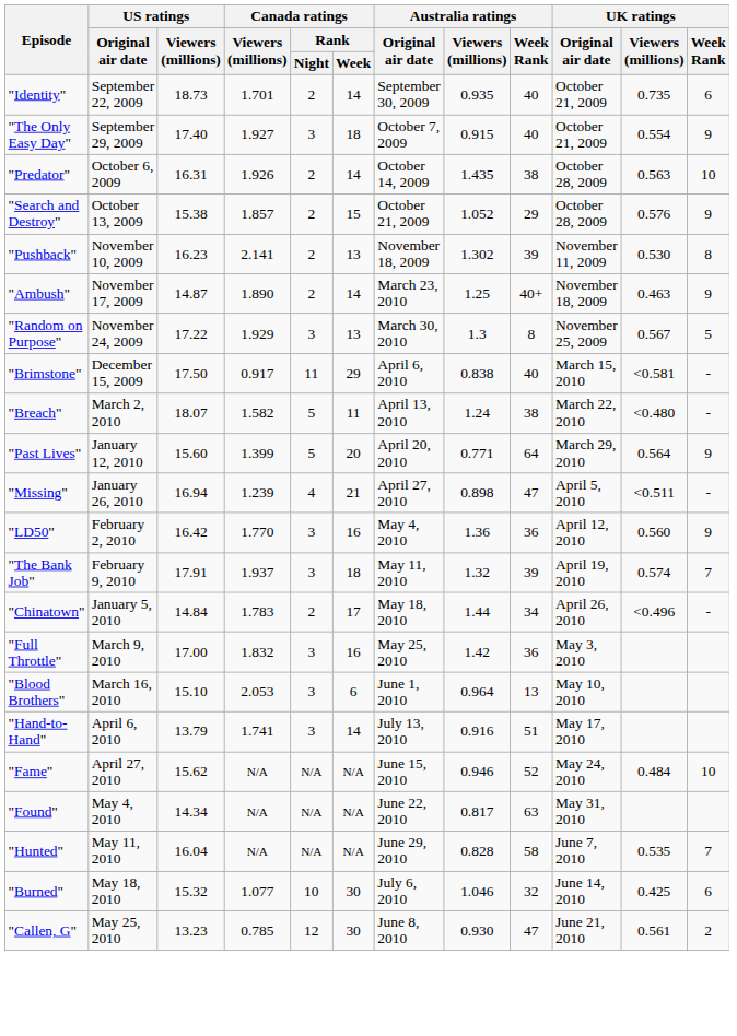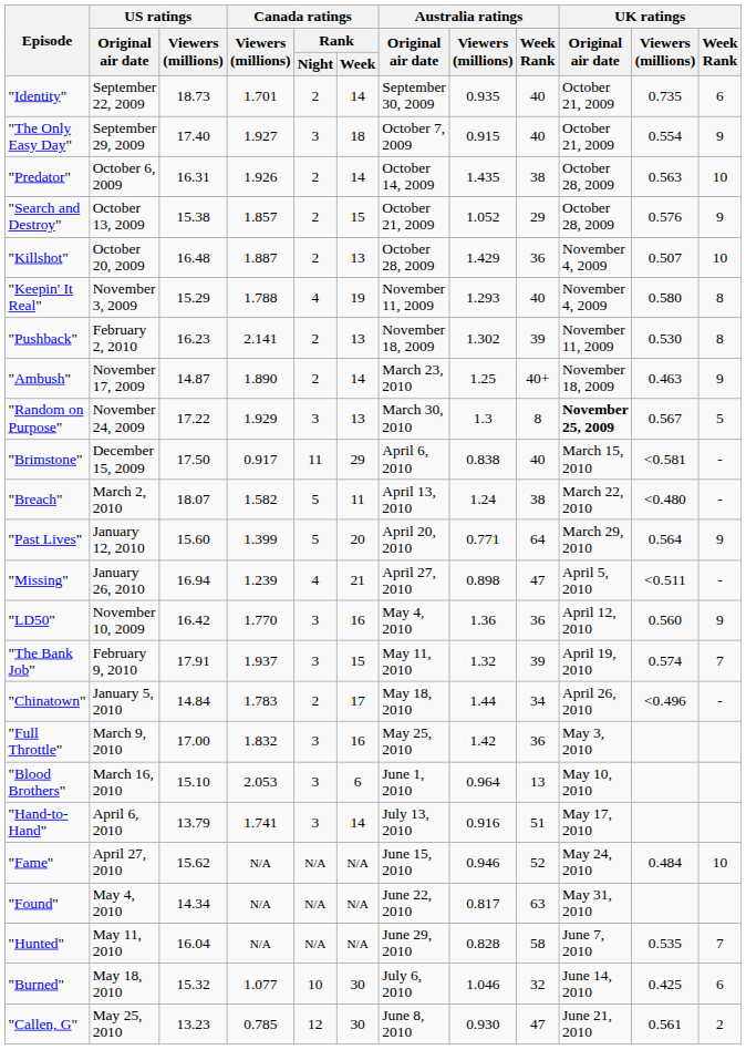 <table class="wikitable">
 <tr>
 <th rowspan="3">Episode</th>
 <th colspan="2">US ratings</th>
 <th colspan="3">Canada ratings</th>
 <th colspan="3">Australia ratings</th>
 <th colspan="3">UK ratings</th>
 </tr>
 <tr>
 <th rowspan="2">Original air date</th>
 <th rowspan="2">Viewers<br>(millions)</th>
 <th rowspan="2">Viewers<br>(millions)</th>
 <th colspan="2">Rank</th>
 <th rowspan="2">Original air date</th>
 <th rowspan="2">Viewers<br>(millions)</th>
 <th rowspan="2">Week Rank</th>
 <th rowspan="2">Original air date</th>
 <th rowspan="2">Viewers<br>(millions)</th>
 <th rowspan="2">Week<br>Rank</th>
 </tr>
 <tr>
 <th>Night</th>
 <th>Week</th>
 </tr>
 <tr>
 <td>"<a href='#'>Identity</a>"</td>
 <td>September 22, 2009</td>
 <td style="text-align:center;">18.73</td>
 <td style="text-align:center;">1.701</td>
 <td style="text-align:center;">2</td>
 <td style="text-align:center;">14</td>
 <td>September 30, 2009</td>
 <td style="text-align:center;">0.935</td>
 <td style="text-align:center;">40</td>
 <td>October 21, 2009</td>
 <td style="text-align:center;">0.735</td>
 <td style="text-align:center;">6</td>
 </tr>
 <tr>
 <td>"<a href='#'>The Only Easy Day</a>"</td>
 <td>September 29, 2009</td>
 <td style="text-align:center;">17.40</td>
 <td style="text-align:center;">1.927</td>
 <td style="text-align:center;">3</td>
 <td style="text-align:center;">18</td>
 <td>October 7, 2009</td>
 <td style="text-align:center;">0.915</td>
 <td style="text-align:center;">40</td>
 <td>October 21, 2009</td>
 <td style="text-align:center;">0.554</td>
 <td style="text-align:center;">9</td>
 </tr>
 <tr>
 <td>"<a href='#'>Predator</a>"</td>
 <td>October 6, 2009</td>
 <td style="text-align:center;">16.31</td>
 <td style="text-align:center;">1.926</td>
 <td style="text-align:center;">2</td>
 <td style="text-align:center;">14</td>
 <td>October 14, 2009</td>
 <td style="text-align:center;">1.435</td>
 <td style="text-align:center;">38</td>
 <td>October 28, 2009</td>
 <td style="text-align:center;">0.563</td>
 <td style="text-align:center;">10</td>
 </tr>
 <tr>
 <td>"<a href='#'>Search and Destroy</a>"</td>
 <td>October 13, 2009</td>
 <td style="text-align:center;">15.38</td>
 <td style="text-align:center;">1.857</td>
 <td style="text-align:center;">2</td>
 <td style="text-align:center;">15</td>
 <td>October 21, 2009</td>
 <td style="text-align:center;">1.052</td>
 <td style="text-align:center;">29</td>
 <td>October 28, 2009</td>
 <td style="text-align:center;">0.576</td>
 <td style="text-align:center;">9</td>
 </tr>
 <tr>
+<td>"<a href='#'>Killshot</a>"</td>
+<td>October 20, 2009</td>
+<td style="text-align:center;">16.48</td>
+<td style="text-align:center;">1.887</td>
+<td style="text-align:center;">2</td>
+<td style="text-align:center;">13</td>
+<td>October 28, 2009</td>
+<td style="text-align:center;">1.429</td>
+<td style="text-align:center;">36</td>
+<td>November 4, 2009</td>
+<td style="text-align:center;">0.507</td>
+<td style="text-align:center;">10</td>
+</tr>
+<tr>
+<td>"<a href='#'>Keepin' It Real</a>"</td>
+<td>November 3, 2009</td>
+<td style="text-align:center;">15.29</td>
+<td style="text-align:center;">1.788</td>
+<td style="text-align:center;">4</td>
+<td style="text-align:center;">19</td>
+<td>November 11, 2009</td>
+<td style="text-align:center;">1.293</td>
+<td style="text-align:center;">40</td>
+<td>November 4, 2009</td>
+<td style="text-align:center;">0.580</td>
+<td style="text-align:center;">8</td>
+</tr>
+<tr>
 <td>"<a href='#'>Pushback</a>"</td>
-<td>November 10, 2009</td>
+<td>February 2, 2010</td>
 <td style="text-align:center;">16.23</td>
 <td style="text-align:center;">2.141</td>
 <td style="text-align:center;">2</td>
 <td style="text-align:center;">13</td>
 <td>November 18, 2009</td>
 <td style="text-align:center;">1.302</td>
 <td style="text-align:center;">39</td>
 <td>November 11, 2009</td>
 <td style="text-align:center;">0.530</td>
 <td style="text-align:center;">8</td>
 </tr>
 <tr>
 <td>"<a href='#'>Ambush</a>"</td>
 <td>November 17, 2009</td>
 <td style="text-align:center;">14.87</td>
 <td style="text-align:center;">1.890</td>
 <td style="text-align:center;">2</td>
 <td style="text-align:center;">14</td>
 <td>March 23, 2010</td>
 <td style="text-align:center;">1.25</td>
 <td style="text-align:center;">40+</td>
 <td>November 18, 2009</td>
 <td style="text-align:center;">0.463</td>
 <td style="text-align:center;">9</td>
 </tr>
 <tr>
 <td>"<a href='#'>Random on Purpose</a>"</td>
 <td>November 24, 2009</td>
 <td style="text-align:center;">17.22</td>
 <td style="text-align:center;">1.929</td>
 <td style="text-align:center;">3</td>
 <td style="text-align:center;">13</td>
 <td>March 30, 2010</td>
 <td style="text-align:center;">1.3</td>
 <td style="text-align:center;">8</td>
-<td>November 25, 2009</td>
+<td><strong>November 25, 2009</strong></td>
 <td style="text-align:center;">0.567</td>
 <td style="text-align:center;">5</td>
 </tr>
 <tr>
 <td>"<a href='#'>Brimstone</a>"</td>
 <td>December 15, 2009</td>
 <td style="text-align:center;">17.50</td>
 <td style="text-align:center;">0.917</td>
 <td style="text-align:center;">11</td>
 <td style="text-align:center;">29</td>
 <td>April 6, 2010</td>
 <td style="text-align:center;">0.838</td>
 <td style="text-align:center;">40</td>
 <td>March 15, 2010</td>
 <td style="text-align:center;"><0.581</td>
 <td style="text-align:center;">-</td>
 </tr>
 <tr>
 <td>"<a href='#'>Breach</a>"</td>
 <td>March 2, 2010</td>
 <td style="text-align:center;">18.07</td>
 <td style="text-align:center;">1.582</td>
 <td style="text-align:center;">5</td>
 <td style="text-align:center;">11</td>
 <td>April 13, 2010</td>
 <td style="text-align:center;">1.24</td>
 <td style="text-align:center;">38</td>
 <td>March 22, 2010</td>
 <td style="text-align:center;"><0.480</td>
 <td style="text-align:center;">-</td>
 </tr>
 <tr>
 <td>"<a href='#'>Past Lives</a>"</td>
 <td>January 12, 2010</td>
 <td style="text-align:center;">15.60</td>
 <td style="text-align:center;">1.399</td>
 <td style="text-align:center;">5</td>
 <td style="text-align:center;">20</td>
 <td>April 20, 2010</td>
 <td style="text-align:center;">0.771</td>
 <td style="text-align:center;">64</td>
 <td>March 29, 2010</td>
 <td style="text-align:center;">0.564</td>
 <td style="text-align:center;">9</td>
 </tr>
 <tr>
 <td>"<a href='#'>Missing</a>"</td>
 <td>January 26, 2010</td>
 <td style="text-align:center;">16.94</td>
 <td style="text-align:center;">1.239</td>
 <td style="text-align:center;">4</td>
 <td style="text-align:center;">21</td>
 <td>April 27, 2010</td>
 <td style="text-align:center;">0.898</td>
 <td style="text-align:center;">47</td>
 <td>April 5, 2010</td>
 <td style="text-align:center;"><0.511</td>
 <td style="text-align:center;">-</td>
 </tr>
 <tr>
 <td>"<a href='#'>LD50</a>"</td>
-<td>February 2, 2010</td>
+<td>November 10, 2009</td>
 <td style="text-align:center;">16.42</td>
 <td style="text-align:center;">1.770</td>
 <td style="text-align:center;">3</td>
 <td style="text-align:center;">16</td>
 <td>May 4, 2010</td>
 <td style="text-align:center;">1.36</td>
 <td style="text-align:center;">36</td>
 <td>April 12, 2010</td>
 <td style="text-align:center;">0.560</td>
 <td style="text-align:center;">9</td>
 </tr>
 <tr>
 <td>"<a href='#'>The Bank Job</a>"</td>
 <td>February 9, 2010</td>
 <td style="text-align:center;">17.91</td>
 <td style="text-align:center;">1.937</td>
 <td style="text-align:center;">3</td>
-<td style="text-align:center;">18</td>
+<td style="text-align:center;">15</td>
 <td>May 11, 2010</td>
 <td style="text-align:center;">1.32</td>
 <td style="text-align:center;">39</td>
 <td>April 19, 2010</td>
 <td style="text-align:center;">0.574</td>
 <td style="text-align:center;">7</td>
 </tr>
 <tr>
 <td>"<a href='#'>Chinatown</a>"</td>
 <td>January 5, 2010</td>
 <td style="text-align:center;">14.84</td>
 <td style="text-align:center;">1.783</td>
 <td style="text-align:center;">2</td>
 <td style="text-align:center;">17</td>
 <td>May 18, 2010</td>
 <td style="text-align:center;">1.44</td>
 <td style="text-align:center;">34</td>
 <td>April 26, 2010</td>
 <td style="text-align:center;"><0.496</td>
 <td style="text-align:center;">-</td>
 </tr>
 <tr>
 <td>"<a href='#'>Full Throttle</a>"</td>
 <td>March 9, 2010</td>
 <td style="text-align:center;">17.00</td>
 <td style="text-align:center;">1.832</td>
 <td style="text-align:center;">3</td>
 <td style="text-align:center;">16</td>
 <td>May 25, 2010</td>
 <td style="text-align:center;">1.42</td>
 <td style="text-align:center;">36</td>
 <td>May 3, 2010</td>
 <td style="text-align:center;"></td>
 <td style="text-align:center;"></td>
 </tr>
 <tr>
 <td>"<a href='#'>Blood Brothers</a>"</td>
 <td>March 16, 2010</td>
 <td style="text-align:center;">15.10</td>
 <td style="text-align:center;">2.053</td>
 <td style="text-align:center;">3</td>
 <td style="text-align:center;">6</td>
 <td>June 1, 2010</td>
 <td style="text-align:center;">0.964</td>
 <td style="text-align:center;">13</td>
 <td>May 10, 2010</td>
 <td style="text-align:center;"></td>
 <td style="text-align:center;"></td>
 </tr>
 <tr>
 <td>"<a href='#'>Hand-to-Hand</a>"</td>
 <td>April 6, 2010</td>
 <td style="text-align:center;">13.79</td>
 <td style="text-align:center;">1.741</td>
 <td style="text-align:center;">3</td>
 <td style="text-align:center;">14</td>
 <td>July 13, 2010</td>
 <td style="text-align:center;">0.916</td>
 <td style="text-align:center;">51</td>
 <td>May 17, 2010</td>
 <td style="text-align:center;"></td>
 <td style="text-align:center;"></td>
 </tr>
 <tr>
 <td>"<a href='#'>Fame</a>"</td>
 <td>April 27, 2010</td>
 <td style="text-align:center;">15.62</td>
 <td style="text-align:center;"><span><small>N/A</small></span></td>
 <td style="text-align:center;"><span><small>N/A</small></span></td>
 <td style="text-align:center;"><span><small>N/A</small></span></td>
 <td>June 15, 2010</td>
 <td style="text-align:center;">0.946</td>
 <td style="text-align:center;">52</td>
 <td>May 24, 2010</td>
 <td style="text-align:center;">0.484</td>
 <td style="text-align:center;">10</td>
 </tr>
 <tr>
 <td>"<a href='#'>Found</a>"</td>
 <td>May 4, 2010</td>
 <td style="text-align:center;">14.34</td>
 <td style="text-align:center;"><span><small>N/A</small></span></td>
 <td style="text-align:center;"><span><small>N/A</small></span></td>
 <td style="text-align:center;"><span><small>N/A</small></span></td>
 <td>June 22, 2010</td>
 <td style="text-align:center;">0.817</td>
 <td style="text-align:center;">63</td>
 <td>May 31, 2010</td>
 <td style="text-align:center;"></td>
 <td style="text-align:center;"></td>
 </tr>
 <tr>
 <td>"<a href='#'>Hunted</a>"</td>
 <td>May 11, 2010</td>
 <td style="text-align:center;">16.04</td>
 <td style="text-align:center;"><span><small>N/A</small></span></td>
 <td style="text-align:center;"><span><small>N/A</small></span></td>
 <td style="text-align:center;"><span><small>N/A</small></span></td>
 <td>June 29, 2010</td>
 <td style="text-align:center;">0.828</td>
 <td style="text-align:center;">58</td>
 <td>June 7, 2010</td>
 <td style="text-align:center;">0.535</td>
 <td style="text-align:center;">7</td>
 </tr>
 <tr>
 <td>"<a href='#'>Burned</a>"</td>
 <td>May 18, 2010</td>
 <td style="text-align:center;">15.32</td>
 <td style="text-align:center;">1.077</td>
 <td style="text-align:center;">10</td>
 <td style="text-align:center;">30</td>
 <td>July 6, 2010</td>
 <td style="text-align:center;">1.046</td>
 <td style="text-align:center;">32</td>
 <td>June 14, 2010</td>
 <td style="text-align:center;">0.425</td>
 <td style="text-align:center;">6</td>
 </tr>
 <tr>
 <td>"<a href='#'>Callen, G</a>"</td>
 <td>May 25, 2010</td>
 <td style="text-align:center;">13.23</td>
 <td style="text-align:center;">0.785</td>
 <td style="text-align:center;">12</td>
 <td style="text-align:center;">30</td>
 <td>June 8, 2010</td>
 <td style="text-align:center;">0.930</td>
 <td style="text-align:center;">47</td>
 <td>June 21, 2010</td>
 <td style="text-align:center;">0.561</td>
 <td style="text-align:center;">2</td>
 </tr>
 </table>
